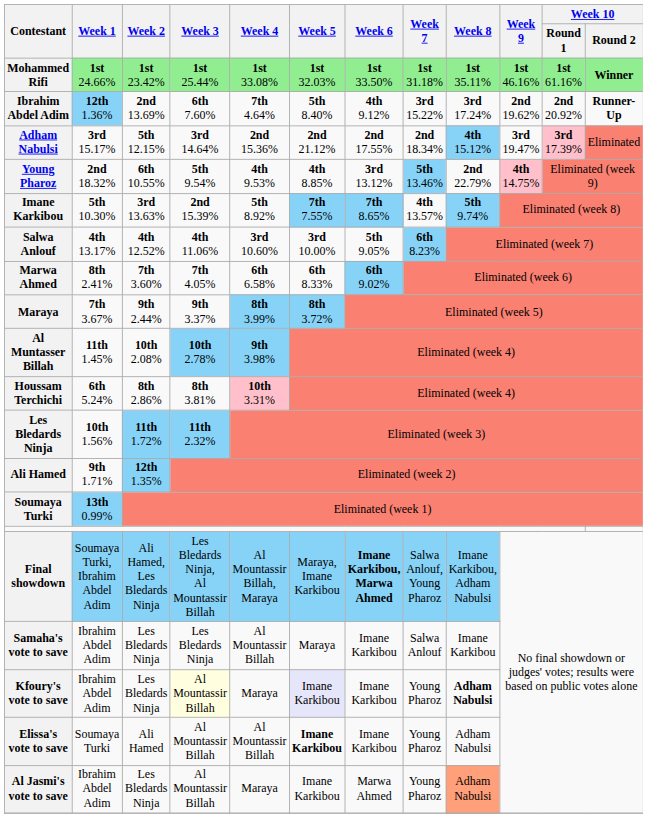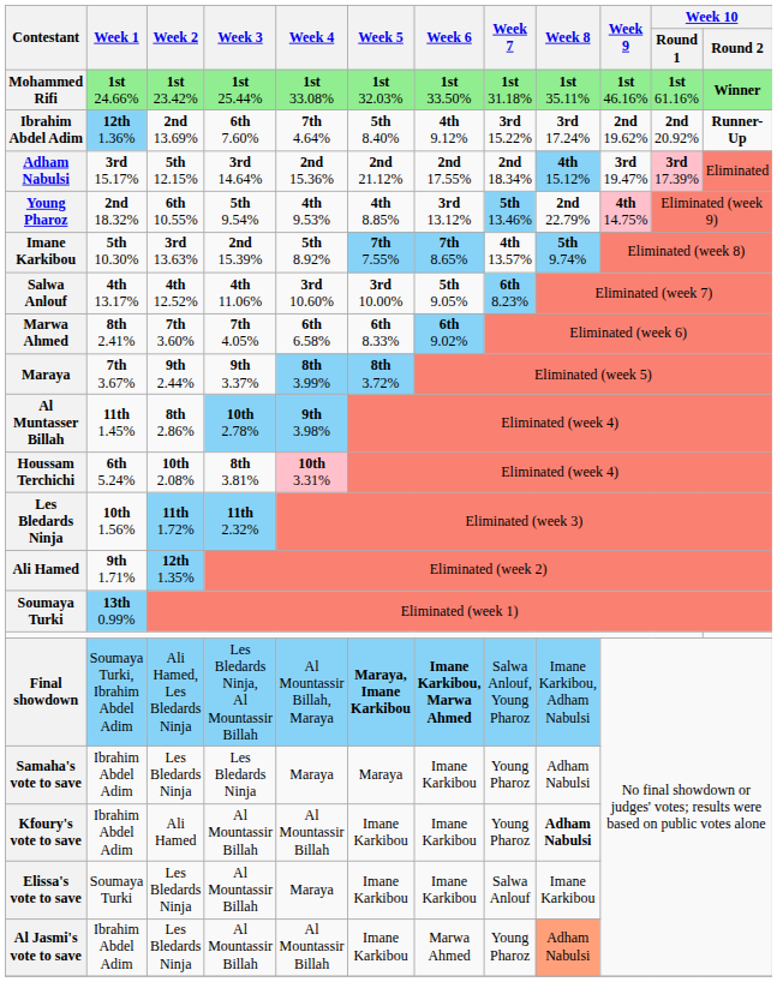 <table class="wikitable" style="text-align:center; font-size:85%">
 <tr>
 <th style="width:12%" rowspan=2 scope="col">Contestant</th>
 <th style="width:7%" rowspan=2 scope="col"><a href='#'>Week 1</a></th>
 <th style="width:7%" rowspan=2 scope="col"><a href='#'>Week 2</a></th>
 <th style="width:7%" rowspan=2 scope="col"><a href='#'>Week 3</a></th>
 <th style="width:7%" rowspan=2 scope="col"><a href='#'>Week 4</a></th>
 <th style="width:7%" rowspan=2 scope="col"><a href='#'>Week 5</a></th>
 <th style="width:7%" rowspan=2 scope="col"><a href='#'>Week 6</a></th>
 <th style="width:7%" rowspan=2 scope="col"><a href='#'>Week 7</a></th>
 <th style="width:7%" rowspan=2 scope="col"><a href='#'>Week 8</a></th>
 <th style="width:7%" rowspan=2 scope="col"><a href='#'>Week 9</a></th>
 <th colspan="2"><a href='#'>Week 10</a></th>
 </tr>
 <tr>
 <th style="width:7%">Round 1</th>
 <th style="width:7%">Round 2</th>
 </tr>
 <tr>
 <th scope="row">Mohammed Rifi</th>
 <td style="background:lightgreen"><strong>1st</strong><br>24.66%</td>
 <td style="background:lightgreen"><strong>1st</strong><br>23.42%</td>
 <td style="background:lightgreen"><strong>1st</strong><br>25.44%</td>
 <td style="background:lightgreen"><strong>1st</strong><br>33.08%</td>
 <td style="background:lightgreen"><strong>1st</strong><br>32.03%</td>
 <td style="background:lightgreen"><strong>1st</strong><br>33.50%</td>
 <td style="background:lightgreen"><strong>1st</strong><br>31.18%</td>
 <td style="background:lightgreen"><strong>1st</strong><br>35.11%</td>
 <td style="background:lightgreen"><strong>1st</strong><br>46.16%</td>
 <td style="background:lightgreen"><strong>1st</strong><br>61.16%</td>
 <td style="background:lightgreen"><strong>Winner</strong></td>
 </tr>
 <tr>
 <th scope="row">Ibrahim Abdel Adim</th>
 <td style="background:#87D3F8"><strong>12th</strong><br>1.36%</td>
 <td><strong>2nd</strong><br>13.69%</td>
 <td><strong>6th</strong><br>7.60%</td>
 <td><strong>7th</strong><br>4.64%</td>
 <td><strong>5th</strong><br>8.40%</td>
 <td><strong>4th</strong><br>9.12%</td>
 <td><strong>3rd</strong><br>15.22%</td>
 <td><strong>3rd</strong><br>17.24%</td>
 <td><strong>2nd</strong><br>19.62%</td>
 <td><strong>2nd</strong><br>20.92%</td>
 <td><strong>Runner-Up</strong></td>
 </tr>
 <tr>
 <th scope="row"><a href='#'>Adham Nabulsi</a></th>
 <td><strong>3rd</strong><br>15.17%</td>
 <td><strong>5th</strong><br>12.15%</td>
 <td><strong>3rd</strong><br>14.64%</td>
 <td><strong>2nd</strong><br>15.36%</td>
 <td><strong>2nd</strong><br>21.12%</td>
 <td><strong>2nd</strong><br>17.55%</td>
 <td><strong>2nd</strong><br>18.34%</td>
 <td style="background:#87D3F8"><strong>4th</strong><br>15.12%</td>
 <td><strong>3rd</strong><br>19.47%</td>
 <td style="background:pink"><strong>3rd</strong><br>17.39%</td>
 <td colspan="1" style="background:salmon">Eliminated</td>
 </tr>
 <tr>
 <th scope="row"><a href='#'>Young Pharoz</a></th>
 <td><strong>2nd</strong><br>18.32%</td>
 <td><strong>6th</strong><br>10.55%</td>
 <td><strong>5th</strong><br>9.54%</td>
 <td><strong>4th</strong><br>9.53%</td>
 <td><strong>4th</strong><br>8.85%</td>
 <td><strong>3rd</strong><br>13.12%</td>
 <td style="background:#87D3F8"><strong>5th</strong><br>13.46%</td>
 <td><strong>2nd</strong><br>22.79%</td>
 <td style="background:pink"><strong>4th</strong><br>14.75%</td>
 <td colspan="2" style="background:salmon">Eliminated (week 9)</td>
 </tr>
 <tr>
 <th scope="row">Imane Karkibou</th>
 <td><strong>5th</strong><br>10.30%</td>
 <td><strong>3rd</strong><br>13.63%</td>
 <td><strong>2nd</strong><br>15.39%</td>
 <td><strong>5th</strong><br>8.92%</td>
 <td style="background:#87D3F8"><strong>7th</strong><br>7.55%</td>
 <td style="background:#87D3F8"><strong>7th</strong><br>8.65%</td>
 <td><strong>4th</strong><br>13.57%</td>
 <td style="background:#87D3F8"><strong>5th</strong><br>9.74%</td>
 <td colspan="3" style="background:salmon">Eliminated (week 8)</td>
 </tr>
 <tr>
 <th scope="row">Salwa Anlouf</th>
 <td><strong>4th</strong><br>13.17%</td>
 <td><strong>4th</strong><br>12.52%</td>
 <td><strong>4th</strong><br>11.06%</td>
 <td><strong>3rd</strong><br>10.60%</td>
 <td><strong>3rd</strong><br>10.00%</td>
 <td><strong>5th</strong><br>9.05%</td>
 <td style="background:#87D3F8"><strong>6th</strong><br>8.23%</td>
 <td colspan="4" style="background:salmon">Eliminated (week 7)</td>
 </tr>
 <tr>
 <th scope="row">Marwa Ahmed</th>
 <td><strong>8th</strong><br>2.41%</td>
 <td><strong>7th</strong><br>3.60%</td>
 <td><strong>7th</strong><br>4.05%</td>
 <td><strong>6th</strong><br>6.58%</td>
 <td><strong>6th</strong><br>8.33%</td>
 <td style="background:#87D3F8"><strong>6th</strong><br>9.02%</td>
 <td colspan="5" style="background:salmon">Eliminated (week 6)</td>
 </tr>
 <tr>
 <th scope="row">Maraya</th>
 <td><strong>7th</strong><br>3.67%</td>
 <td><strong>9th</strong><br>2.44%</td>
 <td><strong>9th</strong><br>3.37%</td>
 <td style="background:#87D3F8"><strong>8th</strong><br>3.99%</td>
 <td style="background:#87D3F8"><strong>8th</strong><br>3.72%</td>
 <td colspan="6" style="background:salmon">Eliminated (week 5)</td>
 </tr>
 <tr>
 <th scope="row">Al Muntasser Billah</th>
 <td><strong>11th</strong><br>1.45%</td>
-<td><strong>10th</strong><br>2.08%</td>
+<td><strong>8th</strong><br>2.86%</td>
 <td style="background:#87D3F8"><strong>10th</strong><br>2.78%</td>
 <td style="background:#87D3F8"><strong>9th</strong><br>3.98%</td>
 <td colspan="7" style="background:salmon">Eliminated (week 4)</td>
 </tr>
 <tr>
 <th scope="row">Houssam Terchichi</th>
 <td><strong>6th</strong><br>5.24%</td>
-<td><strong>8th</strong><br>2.86%</td>
+<td><strong>10th</strong><br>2.08%</td>
 <td><strong>8th</strong><br>3.81%</td>
 <td style="background:pink"><strong>10th</strong><br>3.31%</td>
 <td colspan="7" style="background:salmon">Eliminated (week 4)</td>
 </tr>
 <tr>
 <th scope="row">Les Bledards Ninja</th>
 <td><strong>10th</strong><br>1.56%</td>
 <td style="background:#87D3F8"><strong>11th</strong><br>1.72%</td>
 <td style="background:#87D3F8"><strong>11th</strong><br>2.32%</td>
 <td colspan="8" style="background:salmon">Eliminated (week 3)</td>
 </tr>
 <tr>
 <th scope="row">Ali Hamed</th>
 <td><strong>9th</strong><br>1.71%</td>
 <td style="background:#87D3F8"><strong>12th</strong><br>1.35%</td>
 <td colspan="9" style="background:salmon">Eliminated (week 2)</td>
 </tr>
 <tr>
 <th scope="row">Soumaya Turki</th>
 <td style="background:#87D3F8"><strong>13th</strong><br>0.99%</td>
 <td colspan="10" style="background:salmon">Eliminated (week 1)</td>
 </tr>
 <tr>
 <td colspan="11"></td>
 </tr>
 <tr>
 <th scope="row"><strong>Final showdown</strong></th>
 <td style="background:#87D3F8">Soumaya Turki,<br>Ibrahim Abdel Adim</td>
 <td style="background:#87D3F8">Ali Hamed,<br>Les Bledards Ninja</td>
 <td style="background:#87D3F8">Les Bledards Ninja,<br>Al Mountassir Billah</td>
 <td style="background:#87D3F8">Al Mountassir Billah,<br>Maraya</td>
-<td style="background:#87D3F8">Maraya,<br>Imane Karkibou</td>
+<td style="background:#87D3F8"><strong>Maraya,<br>Imane Karkibou</strong></td>
 <td style="background:#87D3F8"><strong>Imane Karkibou,<br>Marwa Ahmed</strong></td>
 <td style="background:#87D3F8">Salwa Anlouf,<br>Young Pharoz</td>
 <td style="background:#87D3F8">Imane Karkibou,<br>Adham Nabulsi</td>
 <td rowspan="5" colspan="3">No final showdown or judges' votes; results were based on public votes alone</td>
 </tr>
 <tr>
 <th scope="row">Samaha's vote to save</th>
 <td>Ibrahim Abdel Adim</td>
 <td>Les Bledards Ninja</td>
 <td>Les Bledards Ninja</td>
-<td>Al Mountassir Billah</td>
+<td>Maraya</td>
 <td>Maraya</td>
 <td>Imane Karkibou</td>
-<td>Salwa Anlouf</td>
-<td>Imane Karkibou</td>
+<td>Young Pharoz</td>
+<td>Adham Nabulsi</td>
 </tr>
 <tr>
 <th scope="row">Kfoury's vote to save</th>
 <td>Ibrahim Abdel Adim</td>
-<td>Les Bledards Ninja</td>
-<td style="background: lightyellow;">Al Mountassir Billah</td>
-<td>Maraya</td>
-<td style="background: lavender;">Imane Karkibou</td>
+<td>Ali Hamed</td>
+<td>Al Mountassir Billah</td>
+<td>Al Mountassir Billah</td>
+<td>Imane Karkibou</td>
 <td>Imane Karkibou</td>
 <td>Young Pharoz</td>
 <td><strong>Adham Nabulsi</strong></td>
 </tr>
 <tr>
 <th scope="row">Elissa's vote to save</th>
 <td>Soumaya Turki</td>
-<td>Ali Hamed</td>
+<td>Les Bledards Ninja</td>
 <td>Al Mountassir Billah</td>
-<td>Al Mountassir Billah</td>
-<td><strong>Imane  Karkibou</strong></td>
+<td>Maraya</td>
+<td>Imane  Karkibou</td>
 <td>Imane Karkibou</td>
-<td>Young Pharoz</td>
-<td>Adham Nabulsi</td>
+<td>Salwa Anlouf</td>
+<td>Imane Karkibou</td>
 </tr>
 <tr>
 <th scope="row">Al Jasmi's vote to save</th>
 <td>Ibrahim Abdel Adim</td>
 <td>Les Bledards Ninja</td>
 <td>Al Mountassir Billah</td>
-<td>Maraya</td>
+<td>Al Mountassir Billah</td>
 <td>Imane Karkibou</td>
 <td>Marwa Ahmed</td>
 <td>Young Pharoz</td>
 <td style="background: lightsalmon;">Adham Nabulsi</td>
 </tr>
 <tr>
 </tr>
 </table>
